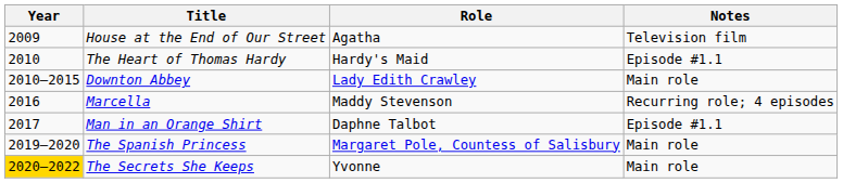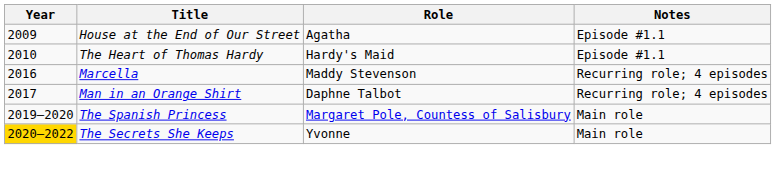 <table class="wikitable">
 <tr>
 <th>Year</th>
 <th>Title</th>
 <th>Role</th>
 <th>Notes</th>
 </tr>
 <tr>
 <td>2009</td>
 <td><em>House at the End of Our Street</em></td>
 <td>Agatha</td>
-<td>Television film</td>
+<td>Episode #1.1</td>
 </tr>
 <tr>
 <td>2010</td>
 <td><em>The Heart of Thomas Hardy</em></td>
 <td>Hardy's Maid</td>
 <td>Episode #1.1</td>
-</tr>
-<tr>
-<td>2010–2015</td>
-<td><em><a href='#'>Downton Abbey</a></em></td>
-<td><a href='#'>Lady Edith Crawley</a></td>
-<td>Main role</td>
 </tr>
 <tr>
 <td>2016</td>
 <td><em><a href='#'>Marcella</a></em></td>
 <td>Maddy Stevenson</td>
 <td>Recurring role; 4 episodes</td>
 </tr>
 <tr>
 <td>2017</td>
 <td><em><a href='#'>Man in an Orange Shirt</a></em></td>
 <td>Daphne Talbot</td>
-<td>Episode #1.1</td>
+<td>Recurring role; 4 episodes</td>
 </tr>
 <tr>
 <td>2019–2020</td>
 <td><em><a href='#'>The Spanish Princess</a></em></td>
 <td><a href='#'>Margaret Pole, Countess of Salisbury</a></td>
 <td>Main role</td>
 </tr>
 <tr>
 <td style="background: gold;">2020–2022</td>
 <td><em><a href='#'>The Secrets She Keeps</a></em></td>
 <td>Yvonne</td>
 <td>Main role</td>
 </tr>
 </table>
